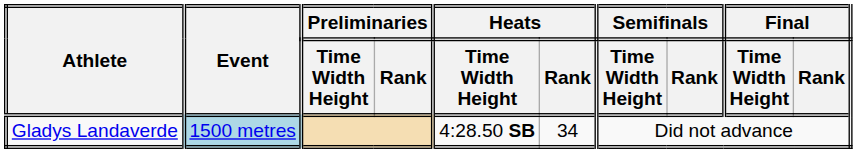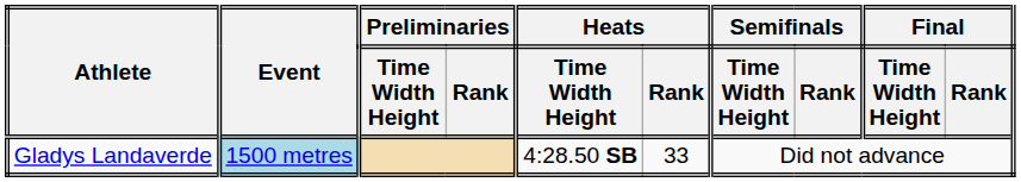 <table class=wikitable style="font-size:90%; border: double;">
 <tr>
 <th rowspan="2" style="border-right:double">Athlete</th>
 <th rowspan="2" style="border-right:double">Event</th>
 <th colspan="2" style="border-right:double; border-bottom:double;">Preliminaries</th>
 <th colspan="2" style="border-right:double; border-bottom:double;">Heats</th>
 <th colspan="2" style="border-right:double; border-bottom:double;">Semifinals</th>
 <th colspan="2" style="border-right:double; border-bottom:double;">Final</th>
 </tr>
 <tr>
 <th>Time<br>Width<br>Height</th>
 <th style="border-right:double">Rank</th>
 <th>Time<br>Width<br>Height</th>
 <th style="border-right:double">Rank</th>
 <th>Time<br>Width<br>Height</th>
 <th style="border-right:double">Rank</th>
 <th>Time<br>Width<br>Height</th>
 <th style="border-right:double">Rank</th>
 </tr>
 <tr style="border-top: double;">
 <td style="border-right:double"><a href='#'>Gladys Landaverde</a></td>
 <td style="background: lightblue; border-right:double"><a href='#'>1500 metres</a></td>
 <td style="border-right:double" colspan= 2 bgcolor="wheat"></td>
 <td align=center>4:28.50 <strong>SB</strong></td>
-<td align=center style="border-right:double">34</td>
+<td align=center style="border-right:double">33</td>
 <td colspan="4" align=center>Did not advance</td>
 </tr>
 </table>
